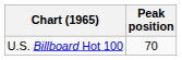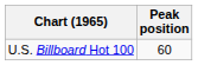 <table class="wikitable sortable plainrowheaders">
 <tr>
 <th>Chart (1965)</th>
 <th>Peak<br>position</th>
 </tr>
 <tr>
 <td>U.S. <a href='#'><em>Billboard</em> Hot 100</a></td>
-<td align="center">70</td>
+<td align="center">60</td>
 </tr>
 </table>
